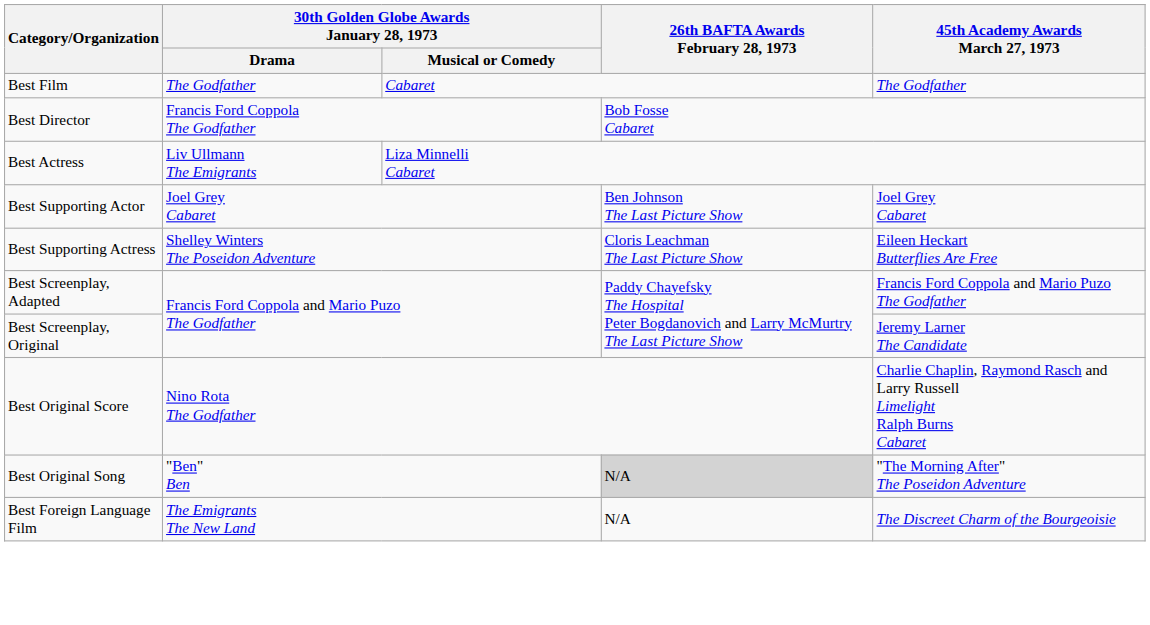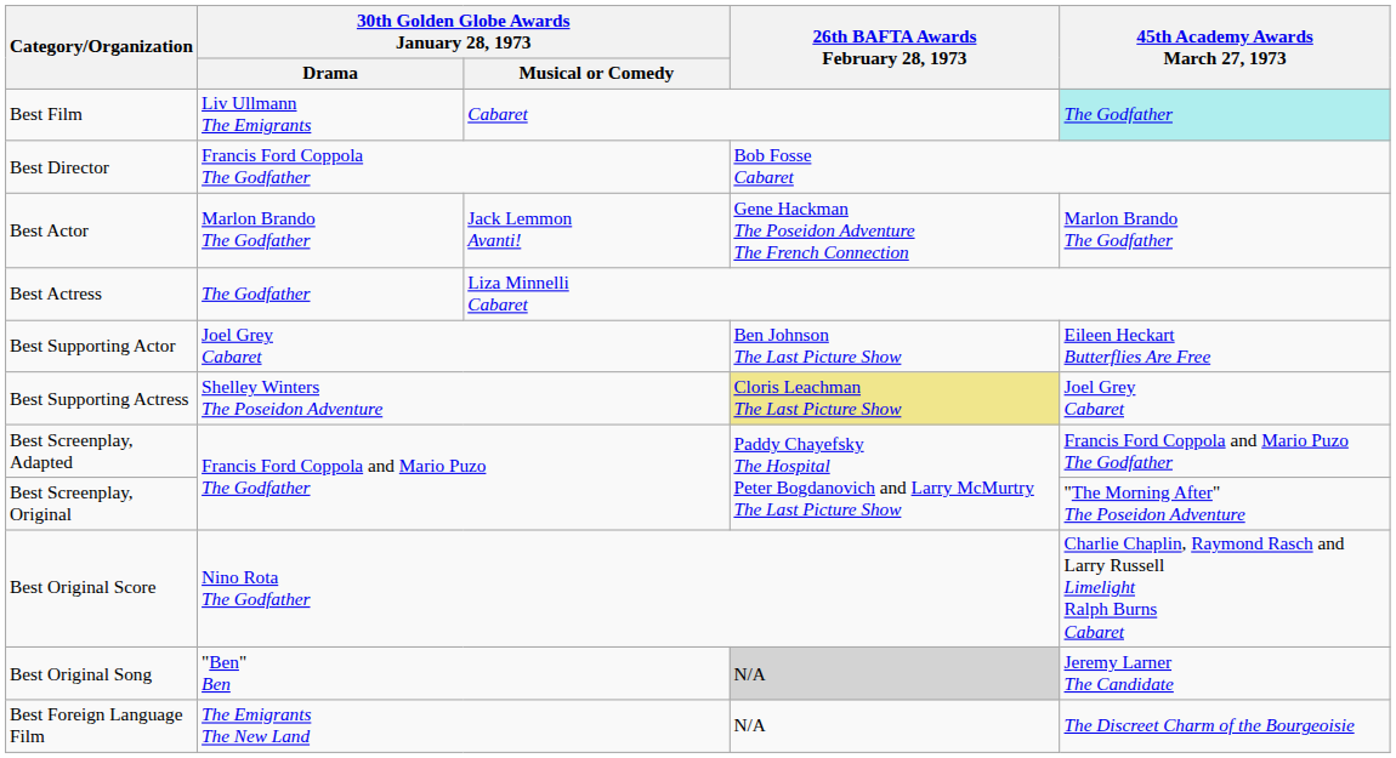 <table class="wikitable" style="font-size: 90%;">
 <tr>
 <th rowspan="2" style="width:20px;">Category/Organization</th>
 <th colspan="2" style="width:250px;"><a href='#'>30th Golden Globe Awards</a><br>January 28, 1973</th>
 <th rowspan="2" style="width:250px;"><a href='#'>26th BAFTA Awards</a><br>February 28, 1973</th>
 <th rowspan="2" style="width:250px;"><a href='#'>45th Academy Awards</a><br>March 27, 1973</th>
 </tr>
 <tr>
 <th width=200>Drama</th>
 <th style="width:200px;">Musical or Comedy</th>
 </tr>
 <tr>
 <td>Best Film</td>
-<td><em><a href='#'>The Godfather</a></em></td>
+<td><a href='#'>Liv Ullmann</a><br><em><a href='#'>The Emigrants</a></em></td>
 <td colspan="2"><em><a href='#'>Cabaret</a></em></td>
-<td><em><a href='#'>The Godfather</a></em></td>
+<td style="background: paleturquoise;"><em><a href='#'>The Godfather</a></em></td>
 </tr>
 <tr>
 <td>Best Director</td>
 <td colspan="2"><a href='#'>Francis Ford Coppola</a><br><em><a href='#'>The Godfather</a></em></td>
 <td colspan="2"><a href='#'>Bob Fosse</a><br><em><a href='#'>Cabaret</a></em></td>
 </tr>
 <tr>
+<td>Best Actor</td>
+<td><a href='#'>Marlon Brando</a><br><em><a href='#'>The Godfather</a></em></td>
+<td><a href='#'>Jack Lemmon</a><br><em><a href='#'>Avanti!</a></em></td>
+<td><a href='#'>Gene Hackman</a><br><em><a href='#'>The Poseidon Adventure</a></em><br><em><a href='#'>The French Connection</a></em></td>
+<td><a href='#'>Marlon Brando</a><br><em><a href='#'>The Godfather</a></em></td>
+</tr>
+<tr>
 <td>Best Actress</td>
-<td><a href='#'>Liv Ullmann</a><br><em><a href='#'>The Emigrants</a></em></td>
+<td><em><a href='#'>The Godfather</a></em></td>
 <td colspan="3"><a href='#'>Liza Minnelli</a><br><em><a href='#'>Cabaret</a></em></td>
 </tr>
 <tr>
 <td>Best Supporting Actor</td>
 <td colspan="2"><a href='#'>Joel Grey</a><br><em><a href='#'>Cabaret</a></em></td>
 <td><a href='#'>Ben Johnson</a><br><em><a href='#'>The Last Picture Show</a></em></td>
-<td><a href='#'>Joel Grey</a><br><em><a href='#'>Cabaret</a></em></td>
+<td><a href='#'>Eileen Heckart</a><br><em><a href='#'>Butterflies Are Free</a></em></td>
 </tr>
 <tr>
 <td>Best Supporting Actress</td>
 <td colspan="2"><a href='#'>Shelley Winters</a><br><em><a href='#'>The Poseidon Adventure</a></em></td>
-<td><a href='#'>Cloris Leachman</a><br><em><a href='#'>The Last Picture Show</a></em></td>
-<td><a href='#'>Eileen Heckart</a><br><em><a href='#'>Butterflies Are Free</a></em></td>
+<td style="background: khaki;"><a href='#'>Cloris Leachman</a><br><em><a href='#'>The Last Picture Show</a></em></td>
+<td><a href='#'>Joel Grey</a><br><em><a href='#'>Cabaret</a></em></td>
 </tr>
 <tr>
 <td>Best Screenplay, Adapted</td>
 <td colspan="2" rowspan="2"><a href='#'>Francis Ford Coppola</a> and <a href='#'>Mario Puzo</a><br><em><a href='#'>The Godfather</a></em></td>
 <td rowspan="2"><a href='#'>Paddy Chayefsky</a><br><em><a href='#'>The Hospital</a></em><br><a href='#'>Peter Bogdanovich</a> and <a href='#'>Larry McMurtry</a><br><em><a href='#'>The Last Picture Show</a></em></td>
 <td><a href='#'>Francis Ford Coppola</a> and <a href='#'>Mario Puzo</a><br><em><a href='#'>The Godfather</a></em></td>
 </tr>
 <tr>
 <td>Best Screenplay, Original</td>
-<td><a href='#'>Jeremy Larner</a><br><em><a href='#'>The Candidate</a></em></td>
+<td>"<a href='#'>The Morning After</a>"<br><em><a href='#'>The Poseidon Adventure</a></em></td>
 </tr>
 <tr>
 <td>Best Original Score</td>
 <td colspan="3"><a href='#'>Nino Rota</a><br><em><a href='#'>The Godfather</a></em></td>
 <td><a href='#'>Charlie Chaplin</a>, <a href='#'>Raymond Rasch</a> and Larry Russell<br><em><a href='#'>Limelight</a></em><br><a href='#'>Ralph Burns</a><br><em><a href='#'>Cabaret</a></em></td>
 </tr>
 <tr>
 <td>Best Original Song</td>
 <td colspan="2">"<a href='#'>Ben</a>"<br><em><a href='#'>Ben</a></em></td>
 <td style="background: lightgrey;">N/A</td>
-<td>"<a href='#'>The Morning After</a>"<br><em><a href='#'>The Poseidon Adventure</a></em></td>
+<td><a href='#'>Jeremy Larner</a><br><em><a href='#'>The Candidate</a></em></td>
 </tr>
 <tr>
 <td>Best Foreign Language Film</td>
 <td colspan="2"><em><a href='#'>The Emigrants</a></em><br><em><a href='#'>The New Land</a></em></td>
 <td>N/A</td>
 <td><em><a href='#'>The Discreet Charm of the Bourgeoisie</a></em></td>
 </tr>
 </table>
